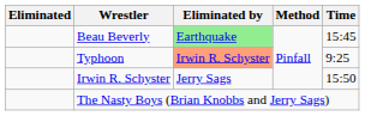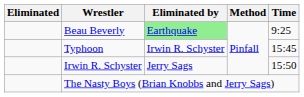 <table class="wikitable sortable">
 <tr>
 <th>Eliminated</th>
 <th>Wrestler</th>
 <th>Eliminated by</th>
 <th>Method</th>
 <th>Time</th>
 </tr>
 <tr>
 <td></td>
 <td><a href='#'>Beau Beverly</a></td>
 <td style="background: lightgreen;"><a href='#'>Earthquake</a></td>
 <td rowspan="3"><a href='#'>Pinfall</a></td>
-<td>15:45</td>
+<td>9:25</td>
 </tr>
 <tr>
 <td></td>
 <td><a href='#'>Typhoon</a></td>
-<td style="background: lightsalmon;"><a href='#'>Irwin R. Schyster</a></td>
-<td>9:25</td>
+<td><a href='#'>Irwin R. Schyster</a></td>
+<td>15:45</td>
 </tr>
 <tr>
 <td></td>
 <td><a href='#'>Irwin R. Schyster</a></td>
 <td><a href='#'>Jerry Sags</a></td>
 <td>15:50</td>
 </tr>
 <tr>
 <td></td>
 <td colspan="4"><a href='#'>The Nasty Boys</a> (<a href='#'>Brian Knobbs</a> and <a href='#'>Jerry Sags</a>)</td>
 </tr>
 </table>
